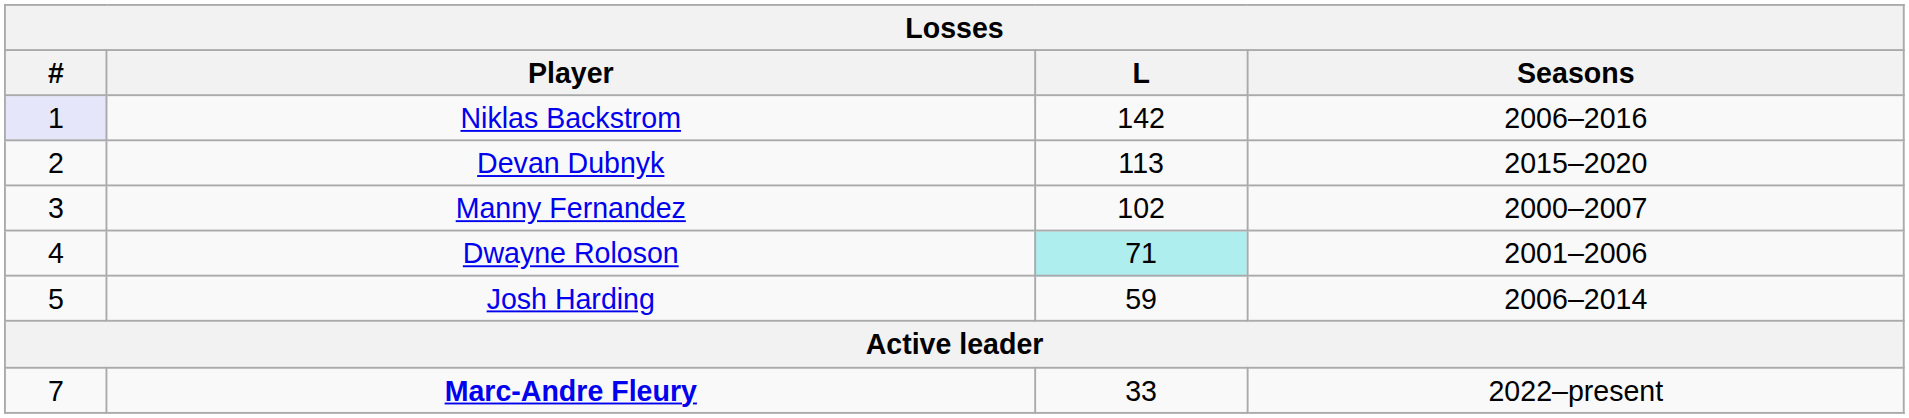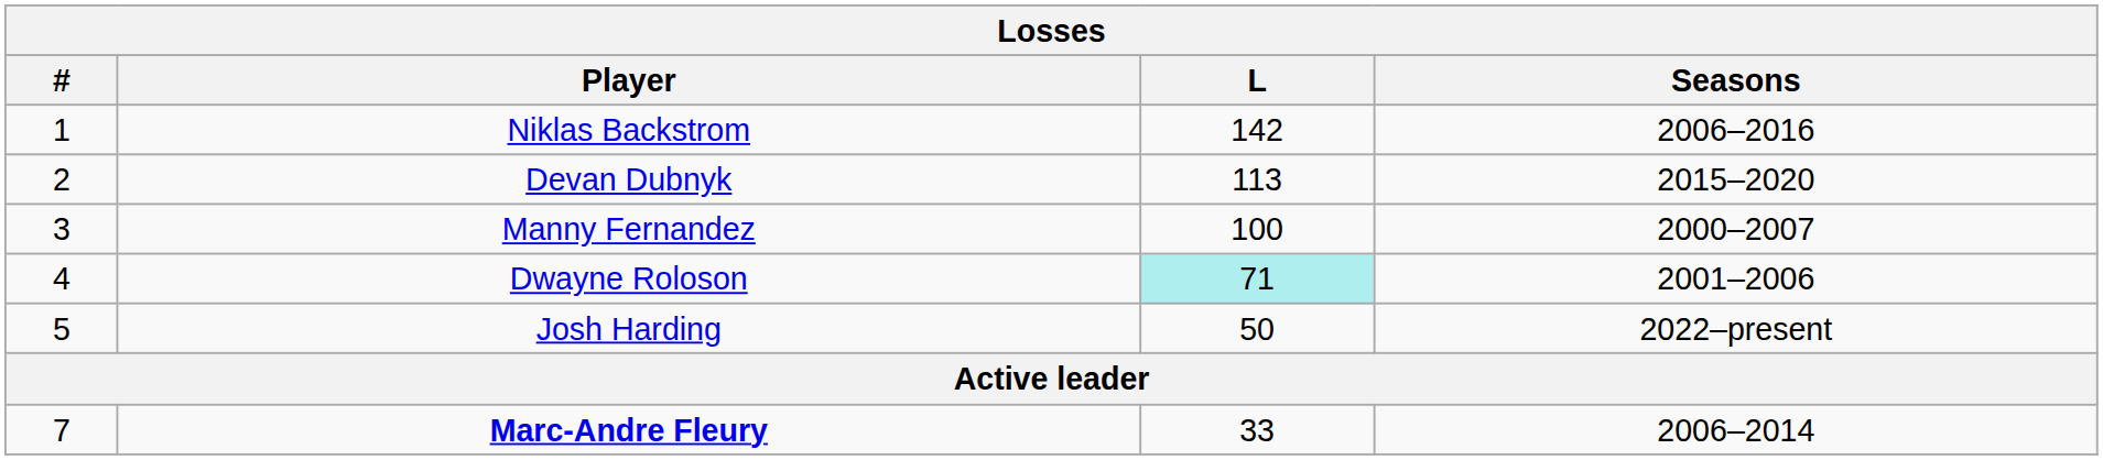 <table class="wikitable" style="text-align: center; font-size: 95%" width="80%">
 <tr>
 <th colspan="4">Losses</th>
 </tr>
 <tr>
 <th>#</th>
 <th>Player</th>
 <th>L</th>
 <th>Seasons</th>
 </tr>
 <tr>
-<td style="background: lavender;">1</td>
+<td>1</td>
 <td><a href='#'>Niklas Backstrom</a></td>
 <td>142</td>
 <td>2006–2016</td>
 </tr>
 <tr>
 <td>2</td>
 <td><a href='#'>Devan Dubnyk</a></td>
 <td>113</td>
 <td>2015–2020</td>
 </tr>
 <tr>
 <td>3</td>
 <td><a href='#'>Manny Fernandez</a></td>
-<td>102</td>
+<td>100</td>
 <td>2000–2007</td>
 </tr>
 <tr>
 <td>4</td>
 <td><a href='#'>Dwayne Roloson</a></td>
 <td style="background: paleturquoise;">71</td>
 <td>2001–2006</td>
 </tr>
 <tr>
 <td>5</td>
 <td><a href='#'>Josh Harding</a></td>
-<td>59</td>
-<td>2006–2014</td>
+<td>50</td>
+<td>2022–present</td>
 </tr>
 <tr>
 <th colspan="4">Active leader</th>
 </tr>
 <tr>
 <td>7</td>
 <td><strong><a href='#'>Marc-Andre Fleury</a></strong></td>
 <td>33</td>
-<td>2022–present</td>
+<td>2006–2014</td>
 </tr>
 </table>
